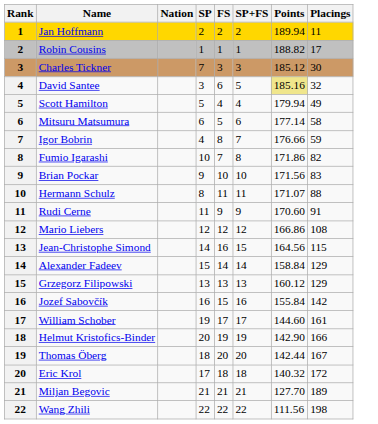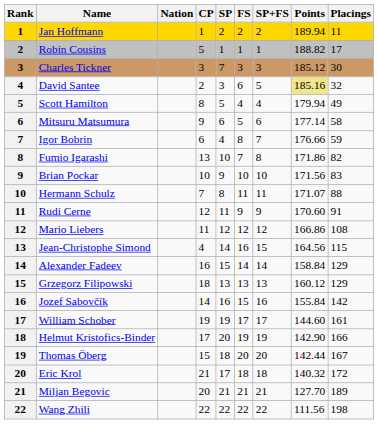 <table class="wikitable">
 <tr>
 <th>Rank</th>
 <th>Name</th>
 <th>Nation</th>
+<th>CP</th>
 <th>SP</th>
 <th>FS</th>
 <th>SP+FS</th>
 <th>Points</th>
 <th>Placings</th>
 </tr>
 <tr bgcolor=gold>
 <td align=center><strong>1</strong></td>
 <td><a href='#'>Jan Hoffmann</a></td>
 <td></td>
+<td>1</td>
 <td>2</td>
 <td>2</td>
 <td>2</td>
 <td>189.94</td>
 <td>11</td>
 </tr>
 <tr bgcolor=silver>
 <td align=center><strong>2</strong></td>
 <td><a href='#'>Robin Cousins</a></td>
 <td></td>
+<td>5</td>
 <td>1</td>
 <td>1</td>
 <td>1</td>
 <td>188.82</td>
 <td>17</td>
 </tr>
 <tr bgcolor=cc9966>
 <td align=center><strong>3</strong></td>
 <td><a href='#'>Charles Tickner</a></td>
 <td></td>
+<td>3</td>
 <td>7</td>
 <td>3</td>
 <td>3</td>
 <td>185.12</td>
 <td>30</td>
 </tr>
 <tr>
 <th>4</th>
 <td><a href='#'>David Santee</a></td>
 <td></td>
+<td>2</td>
 <td>3</td>
 <td>6</td>
 <td>5</td>
 <td style="background: khaki;">185.16</td>
 <td>32</td>
 </tr>
 <tr>
 <th>5</th>
 <td><a href='#'>Scott Hamilton</a></td>
 <td></td>
+<td>8</td>
 <td>5</td>
 <td>4</td>
 <td>4</td>
 <td>179.94</td>
 <td>49</td>
 </tr>
 <tr>
 <th>6</th>
 <td><a href='#'>Mitsuru Matsumura</a></td>
 <td></td>
+<td>9</td>
 <td>6</td>
 <td>5</td>
 <td>6</td>
 <td>177.14</td>
 <td>58</td>
 </tr>
 <tr>
 <th>7</th>
 <td><a href='#'>Igor Bobrin</a></td>
 <td></td>
+<td>6</td>
 <td>4</td>
 <td>8</td>
 <td>7</td>
 <td>176.66</td>
 <td>59</td>
 </tr>
 <tr>
 <th>8</th>
 <td><a href='#'>Fumio Igarashi</a></td>
 <td></td>
+<td>13</td>
 <td>10</td>
 <td>7</td>
 <td>8</td>
 <td>171.86</td>
 <td>82</td>
 </tr>
 <tr>
 <th>9</th>
 <td><a href='#'>Brian Pockar</a></td>
 <td></td>
+<td>10</td>
 <td>9</td>
 <td>10</td>
 <td>10</td>
 <td>171.56</td>
 <td>83</td>
 </tr>
 <tr>
 <th>10</th>
 <td><a href='#'>Hermann Schulz</a></td>
 <td></td>
+<td>7</td>
 <td>8</td>
 <td>11</td>
 <td>11</td>
 <td>171.07</td>
 <td>88</td>
 </tr>
 <tr>
 <th>11</th>
 <td><a href='#'>Rudi Cerne</a></td>
 <td></td>
+<td>12</td>
 <td>11</td>
 <td>9</td>
 <td>9</td>
 <td>170.60</td>
 <td>91</td>
 </tr>
 <tr>
 <th>12</th>
 <td><a href='#'>Mario Liebers</a></td>
 <td></td>
+<td>11</td>
 <td>12</td>
 <td>12</td>
 <td>12</td>
 <td>166.86</td>
 <td>108</td>
 </tr>
 <tr>
 <th>13</th>
 <td><a href='#'>Jean-Christophe Simond</a></td>
 <td></td>
+<td>4</td>
 <td>14</td>
 <td>16</td>
 <td>15</td>
 <td>164.56</td>
 <td>115</td>
 </tr>
 <tr>
 <th>14</th>
 <td><a href='#'>Alexander Fadeev</a></td>
 <td></td>
+<td>16</td>
 <td>15</td>
 <td>14</td>
 <td>14</td>
 <td>158.84</td>
 <td>129</td>
 </tr>
 <tr>
 <th>15</th>
 <td><a href='#'>Grzegorz Filipowski</a></td>
 <td></td>
+<td>18</td>
 <td>13</td>
 <td>13</td>
 <td>13</td>
 <td>160.12</td>
 <td>129</td>
 </tr>
 <tr>
 <th>16</th>
 <td><a href='#'>Jozef Sabovčík</a></td>
 <td></td>
+<td>14</td>
 <td>16</td>
 <td>15</td>
 <td>16</td>
 <td>155.84</td>
 <td>142</td>
 </tr>
 <tr>
 <th>17</th>
 <td><a href='#'>William Schober</a></td>
 <td></td>
 <td>19</td>
+<td>19</td>
 <td>17</td>
 <td>17</td>
 <td>144.60</td>
 <td>161</td>
 </tr>
 <tr>
 <th>18</th>
 <td><a href='#'>Helmut Kristofics-Binder</a></td>
 <td></td>
+<td>17</td>
 <td>20</td>
 <td>19</td>
 <td>19</td>
 <td>142.90</td>
 <td>166</td>
 </tr>
 <tr>
 <th>19</th>
 <td><a href='#'>Thomas Öberg</a></td>
 <td></td>
+<td>15</td>
 <td>18</td>
 <td>20</td>
 <td>20</td>
 <td>142.44</td>
 <td>167</td>
 </tr>
 <tr>
 <th>20</th>
 <td><a href='#'>Eric Krol</a></td>
 <td></td>
+<td>21</td>
 <td>17</td>
 <td>18</td>
 <td>18</td>
 <td>140.32</td>
 <td>172</td>
 </tr>
 <tr>
 <th>21</th>
 <td><a href='#'>Miljan Begovic</a></td>
 <td></td>
+<td>20</td>
 <td>21</td>
 <td>21</td>
 <td>21</td>
 <td>127.70</td>
 <td>189</td>
 </tr>
 <tr>
 <th>22</th>
 <td><a href='#'>Wang Zhili</a></td>
 <td></td>
 <td>22</td>
 <td>22</td>
 <td>22</td>
+<td>22</td>
 <td>111.56</td>
 <td>198</td>
 </tr>
 </table>
